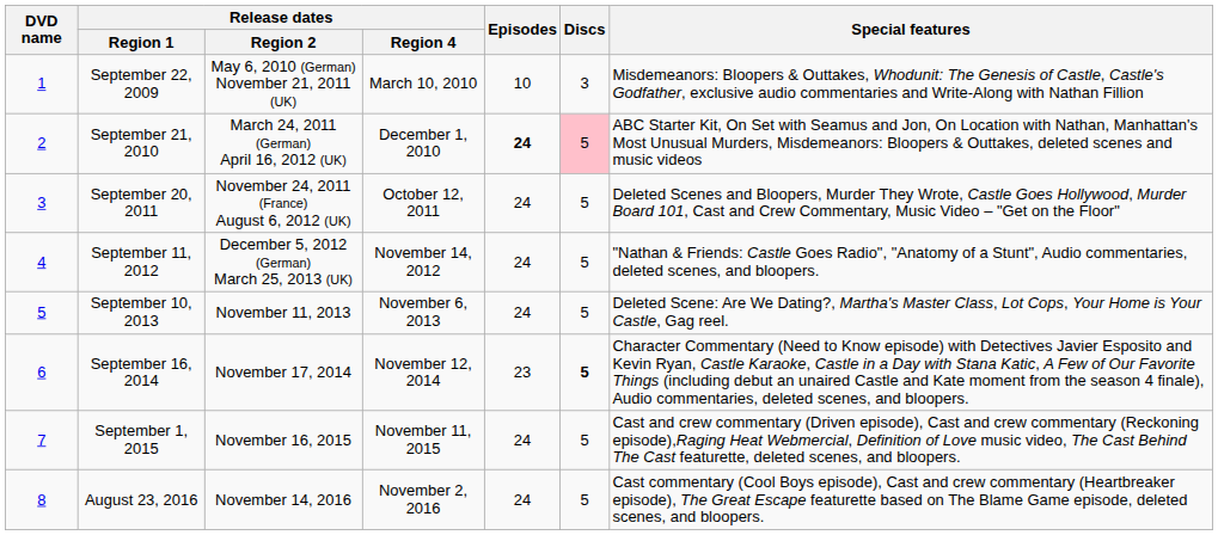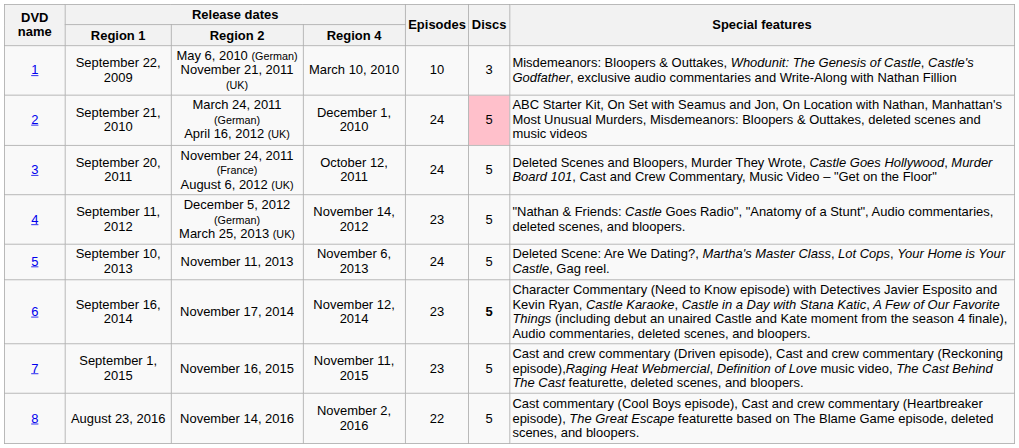 <table class="wikitable" style="text-align:center;">
 <tr>
 <th rowspan="2">DVD name</th>
 <th colspan="3">Release dates</th>
 <th rowspan="2">Episodes</th>
 <th rowspan="2">Discs</th>
 <th rowspan="2" style="width:50%">Special features</th>
 </tr>
 <tr>
 <th>Region 1</th>
 <th>Region 2</th>
 <th>Region 4</th>
 </tr>
 <tr>
 <td><a href='#'>1</a></td>
 <td>September 22, 2009</td>
 <td>May 6, 2010 <small>(German)</small><br>November 21, 2011 <small>(UK)</small></td>
 <td>March 10, 2010</td>
 <td>10</td>
 <td>3</td>
 <td style="text-align:left;">Misdemeanors: Bloopers & Outtakes, <em>Whodunit: The Genesis of Castle</em>, <em>Castle's Godfather</em>, exclusive audio commentaries and Write-Along with Nathan Fillion</td>
 </tr>
 <tr>
 <td><a href='#'>2</a></td>
 <td>September 21, 2010</td>
 <td>March 24, 2011 <small>(German)</small><br>April 16, 2012 <small>(UK)</small></td>
 <td>December 1, 2010</td>
-<td><strong>24</strong></td>
+<td>24</td>
 <td style="background: pink;">5</td>
 <td style="text-align:left;">ABC Starter Kit, On Set with Seamus and Jon, On Location with Nathan, Manhattan's Most Unusual Murders, Misdemeanors: Bloopers & Outtakes, deleted scenes and music videos</td>
 </tr>
 <tr>
 <td><a href='#'>3</a></td>
 <td>September 20, 2011</td>
 <td>November 24, 2011 <small>(France)</small><br>August 6, 2012 <small>(UK)</small></td>
 <td>October 12, 2011</td>
 <td>24</td>
 <td>5</td>
 <td style="text-align:left;">Deleted Scenes and Bloopers, Murder They Wrote, <em>Castle Goes Hollywood</em>, <em>Murder Board 101</em>, Cast and Crew Commentary, Music Video – "Get on the Floor"</td>
 </tr>
 <tr>
 <td><a href='#'>4</a></td>
 <td>September 11, 2012</td>
 <td>December 5, 2012 <small>(German)</small><br>March 25, 2013 <small>(UK)</small></td>
 <td>November 14, 2012</td>
-<td>24</td>
+<td>23</td>
 <td>5</td>
 <td style="text-align:left;">"Nathan & Friends: <em>Castle</em> Goes Radio", "Anatomy of a Stunt", Audio commentaries, deleted scenes, and bloopers.</td>
 </tr>
 <tr>
 <td><a href='#'>5</a></td>
 <td>September 10, 2013</td>
 <td>November 11, 2013</td>
 <td>November 6, 2013</td>
 <td>24</td>
 <td>5</td>
 <td style="text-align:left;">Deleted Scene: Are We Dating?, <em>Martha's Master Class</em>, <em>Lot Cops</em>, <em>Your Home is Your Castle</em>, Gag reel.</td>
 </tr>
 <tr>
 <td><a href='#'>6</a></td>
 <td>September 16, 2014</td>
 <td>November 17, 2014</td>
 <td>November 12, 2014</td>
 <td>23</td>
 <td><strong>5</strong></td>
 <td style="text-align:left;">Character Commentary (Need to Know episode) with Detectives Javier Esposito and Kevin Ryan, <em>Castle Karaoke</em>, <em>Castle in a Day with Stana Katic</em>, <em>A Few of Our Favorite Things</em> (including debut an unaired Castle and Kate moment from the season 4 finale), Audio commentaries, deleted scenes, and bloopers.</td>
 </tr>
 <tr>
 <td><a href='#'>7</a></td>
 <td>September 1, 2015</td>
 <td>November 16, 2015</td>
 <td>November 11, 2015</td>
-<td>24</td>
+<td>23</td>
 <td>5</td>
 <td style="text-align:left;">Cast and crew commentary (Driven episode), Cast and crew commentary (Reckoning episode),<em>Raging Heat Webmercial</em>, <em>Definition of Love</em> music video, <em>The Cast Behind The Cast</em> featurette, deleted scenes, and bloopers.</td>
 </tr>
 <tr>
 <td><a href='#'>8</a></td>
 <td>August 23, 2016</td>
 <td>November 14, 2016</td>
 <td>November 2, 2016</td>
-<td>24</td>
+<td>22</td>
 <td>5</td>
 <td style="text-align:left;">Cast commentary (Cool Boys episode), Cast and crew commentary (Heartbreaker episode), <em>The Great Escape</em> featurette based on The Blame Game episode, deleted scenes, and bloopers.</td>
 </tr>
 </table>
